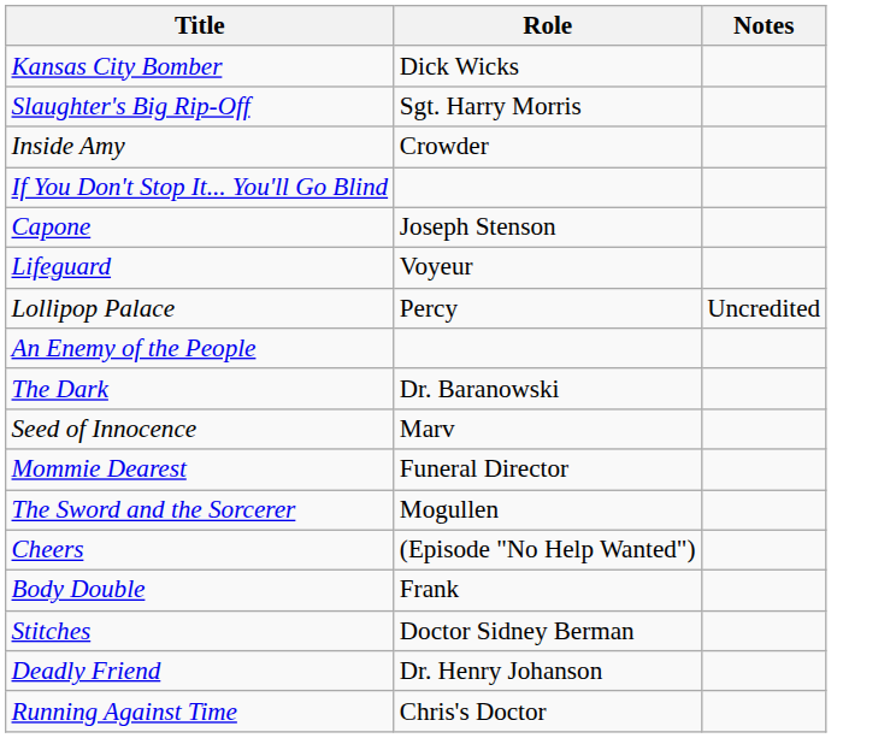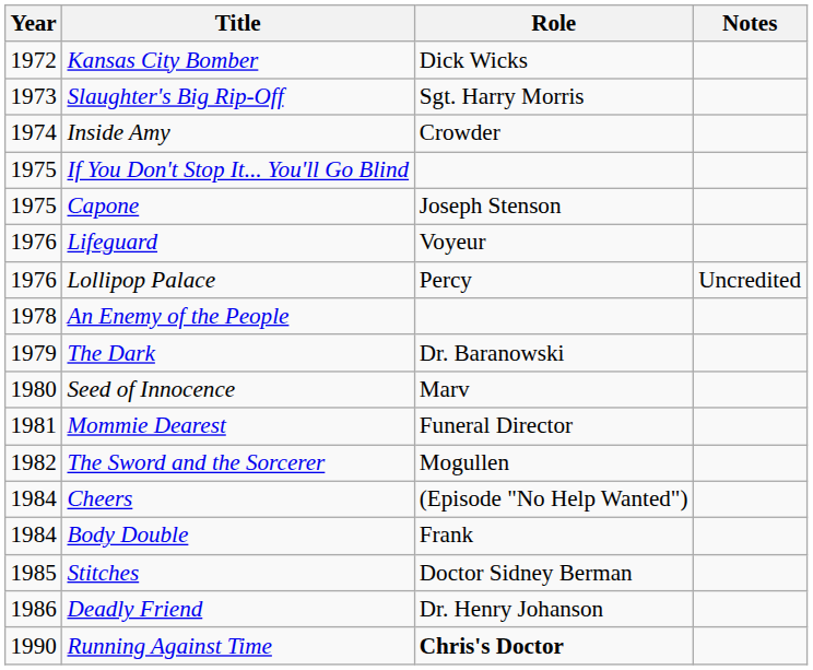 <table class="wikitable sortable">
 <tr>
+<th>Year</th>
 <th>Title</th>
 <th>Role</th>
 <th>Notes</th>
 </tr>
 <tr>
+<td>1972</td>
 <td><em><a href='#'>Kansas City Bomber</a></em></td>
 <td>Dick Wicks</td>
 <td></td>
 </tr>
 <tr>
+<td>1973</td>
 <td><em><a href='#'>Slaughter's Big Rip-Off</a></em></td>
 <td>Sgt. Harry Morris</td>
 <td></td>
 </tr>
 <tr>
+<td>1974</td>
 <td><em>Inside Amy</em></td>
 <td>Crowder</td>
 <td></td>
 </tr>
 <tr>
+<td>1975</td>
 <td><em><a href='#'>If You Don't Stop It... You'll Go Blind</a></em></td>
 <td></td>
 <td></td>
 </tr>
 <tr>
+<td>1975</td>
 <td><em><a href='#'>Capone</a></em></td>
 <td>Joseph Stenson</td>
 <td></td>
 </tr>
 <tr>
+<td>1976</td>
 <td><em><a href='#'>Lifeguard</a></em></td>
 <td>Voyeur</td>
 <td></td>
 </tr>
 <tr>
+<td>1976</td>
 <td><em>Lollipop Palace</em></td>
 <td>Percy</td>
 <td>Uncredited</td>
 </tr>
 <tr>
+<td>1978</td>
 <td><em><a href='#'>An Enemy of the People</a></em></td>
 <td></td>
 <td></td>
 </tr>
 <tr>
+<td>1979</td>
 <td><em><a href='#'>The Dark</a></em></td>
 <td>Dr. Baranowski</td>
 <td></td>
 </tr>
 <tr>
+<td>1980</td>
 <td><em>Seed of Innocence</em></td>
 <td>Marv</td>
 <td></td>
 </tr>
 <tr>
+<td>1981</td>
 <td><em><a href='#'>Mommie Dearest</a></em></td>
 <td>Funeral Director</td>
 <td></td>
 </tr>
 <tr>
+<td>1982</td>
 <td><em><a href='#'>The Sword and the Sorcerer</a></em></td>
 <td>Mogullen</td>
 <td></td>
 </tr>
 <tr>
+<td>1984</td>
 <td><em><a href='#'>Cheers</a></em></td>
 <td>(Episode "No Help Wanted")</td>
 <td></td>
 </tr>
 <tr>
+<td>1984</td>
 <td><em><a href='#'>Body Double</a></em></td>
 <td>Frank</td>
 <td></td>
 </tr>
 <tr>
+<td>1985</td>
 <td><em><a href='#'>Stitches</a></em></td>
 <td>Doctor Sidney Berman</td>
 <td></td>
 </tr>
 <tr>
+<td>1986</td>
 <td><em><a href='#'>Deadly Friend</a></em></td>
 <td>Dr. Henry Johanson</td>
 <td></td>
 </tr>
 <tr>
+<td>1990</td>
 <td><em><a href='#'>Running Against Time</a></em></td>
-<td>Chris's Doctor</td>
+<td><strong>Chris's Doctor</strong></td>
 <td></td>
 </tr>
 </table>
